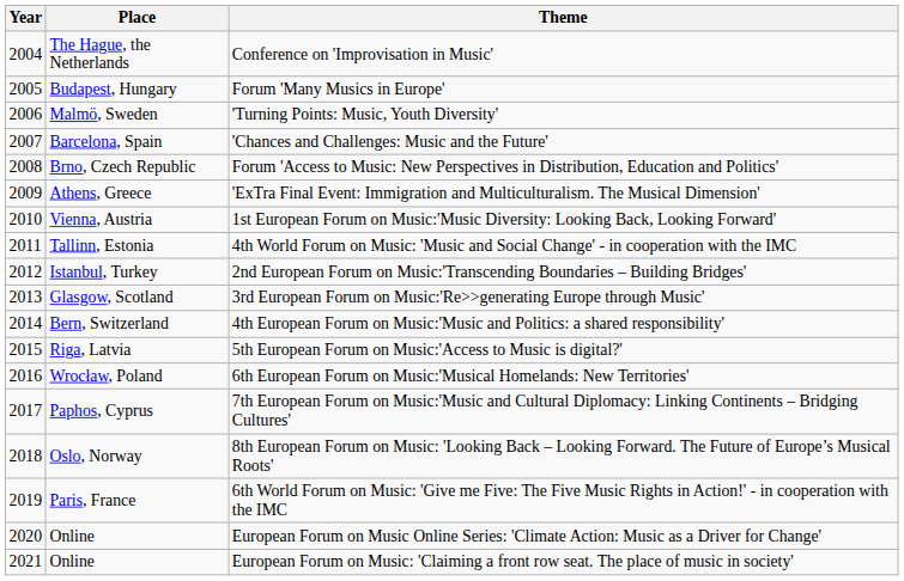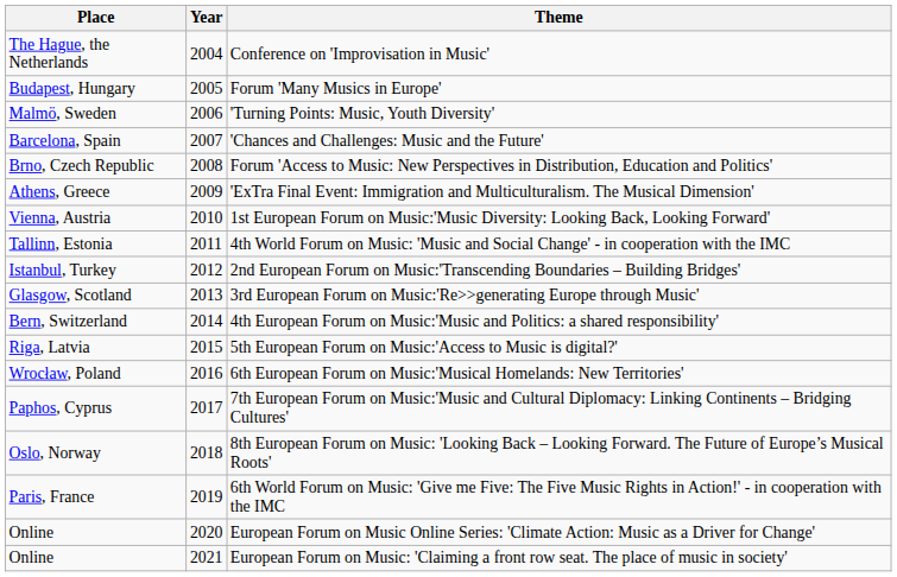 <table class="wikitable">
 <tr>
+<th>Place</th>
 <th>Year</th>
-<th>Place</th>
 <th>Theme</th>
 </tr>
 <tr>
+<td><a href='#'>The Hague</a>, the Netherlands</td>
 <td>2004</td>
-<td><a href='#'>The Hague</a>, the Netherlands</td>
 <td>Conference on 'Improvisation in Music'</td>
 </tr>
 <tr>
+<td><a href='#'>Budapest</a>, Hungary</td>
 <td>2005</td>
-<td><a href='#'>Budapest</a>, Hungary</td>
 <td>Forum 'Many Musics in Europe'</td>
 </tr>
 <tr>
+<td><a href='#'>Malmö</a>, Sweden</td>
 <td>2006</td>
-<td><a href='#'>Malmö</a>, Sweden</td>
 <td>'Turning Points: Music, Youth Diversity'</td>
 </tr>
 <tr>
+<td><a href='#'>Barcelona</a>, Spain</td>
 <td>2007</td>
-<td><a href='#'>Barcelona</a>, Spain</td>
 <td>'Chances and Challenges: Music and the Future'</td>
 </tr>
 <tr>
+<td><a href='#'>Brno</a>, Czech Republic</td>
 <td>2008</td>
-<td><a href='#'>Brno</a>, Czech Republic</td>
 <td>Forum 'Access to Music: New Perspectives in Distribution, Education and Politics'</td>
 </tr>
 <tr>
+<td><a href='#'>Athens</a>, Greece</td>
 <td>2009</td>
-<td><a href='#'>Athens</a>, Greece</td>
 <td>'ExTra Final Event: Immigration and Multiculturalism. The Musical Dimension'</td>
 </tr>
 <tr>
+<td><a href='#'>Vienna</a>, Austria</td>
 <td>2010</td>
-<td><a href='#'>Vienna</a>, Austria</td>
 <td>1st European Forum on Music:'Music Diversity: Looking Back, Looking Forward'</td>
 </tr>
 <tr>
+<td><a href='#'>Tallinn</a>, Estonia</td>
 <td>2011</td>
-<td><a href='#'>Tallinn</a>, Estonia</td>
 <td>4th World Forum on Music: 'Music and Social Change' - in cooperation with the IMC</td>
 </tr>
 <tr>
+<td><a href='#'>Istanbul</a>, Turkey</td>
 <td>2012</td>
-<td><a href='#'>Istanbul</a>, Turkey</td>
 <td>2nd European Forum on Music:'Transcending Boundaries – Building Bridges'</td>
 </tr>
 <tr>
+<td><a href='#'>Glasgow</a>, Scotland</td>
 <td>2013</td>
-<td><a href='#'>Glasgow</a>, Scotland</td>
 <td>3rd European Forum on Music:'Re>>generating Europe through Music'</td>
 </tr>
 <tr>
+<td><a href='#'>Bern</a>, Switzerland</td>
 <td>2014</td>
-<td><a href='#'>Bern</a>, Switzerland</td>
 <td>4th European Forum on Music:'Music and Politics: a shared responsibility'</td>
 </tr>
 <tr>
+<td><a href='#'>Riga</a>, Latvia</td>
 <td>2015</td>
-<td><a href='#'>Riga</a>, Latvia</td>
 <td>5th European Forum on Music:'Access to Music is digital?'</td>
 </tr>
 <tr>
+<td><a href='#'>Wrocław</a>, Poland</td>
 <td>2016</td>
-<td><a href='#'>Wrocław</a>, Poland</td>
 <td>6th European Forum on Music:'Musical Homelands: New Territories'</td>
 </tr>
 <tr>
+<td><a href='#'>Paphos</a>, Cyprus</td>
 <td>2017</td>
-<td><a href='#'>Paphos</a>, Cyprus</td>
 <td>7th European Forum on Music:'Music and Cultural Diplomacy: Linking Continents – Bridging Cultures'</td>
 </tr>
 <tr>
+<td><a href='#'>Oslo</a>, Norway</td>
 <td>2018</td>
-<td><a href='#'>Oslo</a>, Norway</td>
 <td>8th European Forum on Music: 'Looking Back – Looking Forward. The Future of Europe’s Musical Roots'</td>
 </tr>
 <tr>
+<td><a href='#'>Paris</a>, France</td>
 <td>2019</td>
-<td><a href='#'>Paris</a>, France</td>
 <td>6th World Forum on Music: 'Give me Five: The Five Music Rights in Action!' - in cooperation with the IMC</td>
 </tr>
 <tr>
+<td>Online</td>
 <td>2020</td>
-<td>Online</td>
 <td>European Forum on Music Online Series: 'Climate Action: Music as a Driver for Change'</td>
 </tr>
 <tr>
+<td>Online</td>
 <td>2021</td>
-<td>Online</td>
 <td>European Forum on Music: 'Claiming a front row seat. The place of music in society'</td>
 </tr>
 </table>
